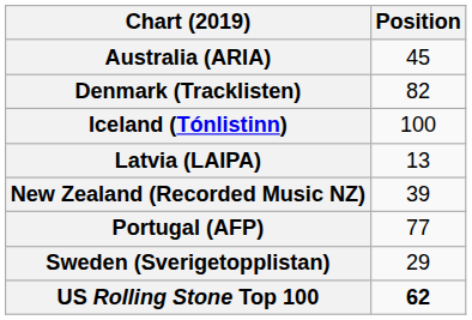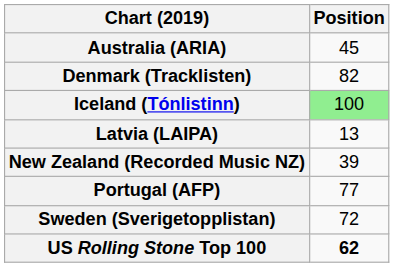 <table class="wikitable sortable plainrowheaders" style="text-align:center">
 <tr>
 <th scope="col">Chart (2019)</th>
 <th scope="col">Position</th>
 </tr>
 <tr>
 <th scope="row">Australia (ARIA)</th>
 <td>45</td>
 </tr>
 <tr>
 <th scope="row">Denmark (Tracklisten)</th>
 <td>82</td>
 </tr>
 <tr>
 <th scope="row">Iceland (<a href='#'>Tónlistinn</a>)</th>
-<td>100</td>
+<td style="background: lightgreen;">100</td>
 </tr>
 <tr>
 <th scope="row">Latvia (LAIPA)</th>
 <td>13</td>
 </tr>
 <tr>
 <th scope="row">New Zealand (Recorded Music NZ)</th>
 <td>39</td>
 </tr>
 <tr>
 <th scope="row">Portugal (AFP)</th>
 <td>77</td>
 </tr>
 <tr>
 <th scope="row">Sweden (Sverigetopplistan)</th>
-<td>29</td>
+<td>72</td>
 </tr>
 <tr>
 <th scope="row">US <em>Rolling Stone</em> Top 100</th>
 <td><strong>62</strong></td>
 </tr>
 </table>
